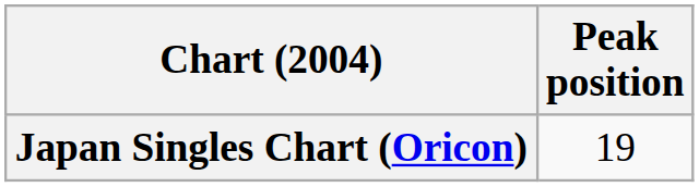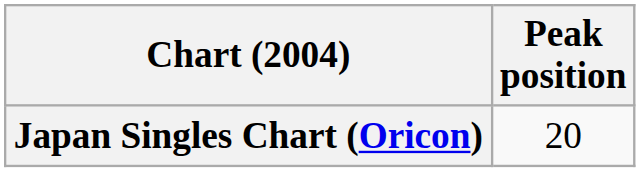 <table class="wikitable plainrowheaders">
 <tr>
 <th>Chart (2004)</th>
 <th>Peak<br>position</th>
 </tr>
 <tr>
 <th scope="row">Japan Singles Chart (<a href='#'>Oricon</a>)</th>
-<td style="text-align:center;">19</td>
+<td style="text-align:center;">20</td>
 </tr>
 </table>
